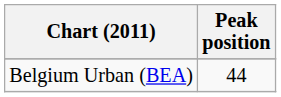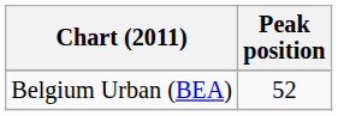 <table class="wikitable">
 <tr>
 <th>Chart (2011)</th>
 <th>Peak<br>position</th>
 </tr>
 <tr>
 </tr>
 <tr>
 </tr>
 <tr>
 <td>Belgium Urban (<a href='#'>BEA</a>)</td>
-<td align=center>44</td>
+<td align=center>52</td>
 </tr>
 <tr>
 </tr>
 <tr>
 </tr>
 </table>
